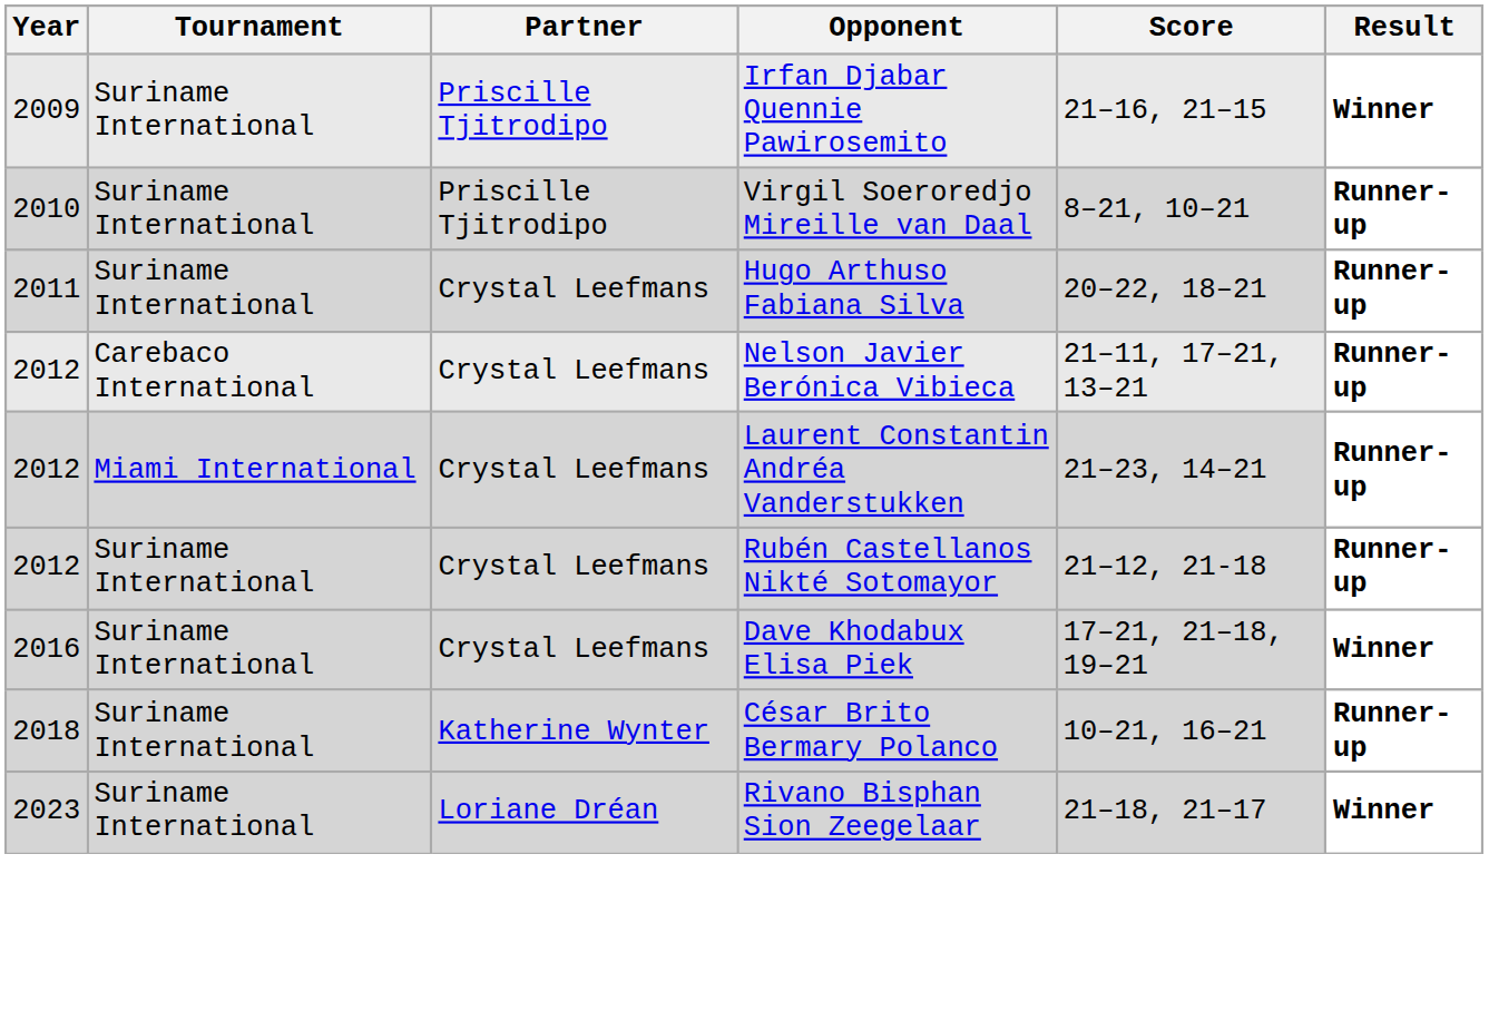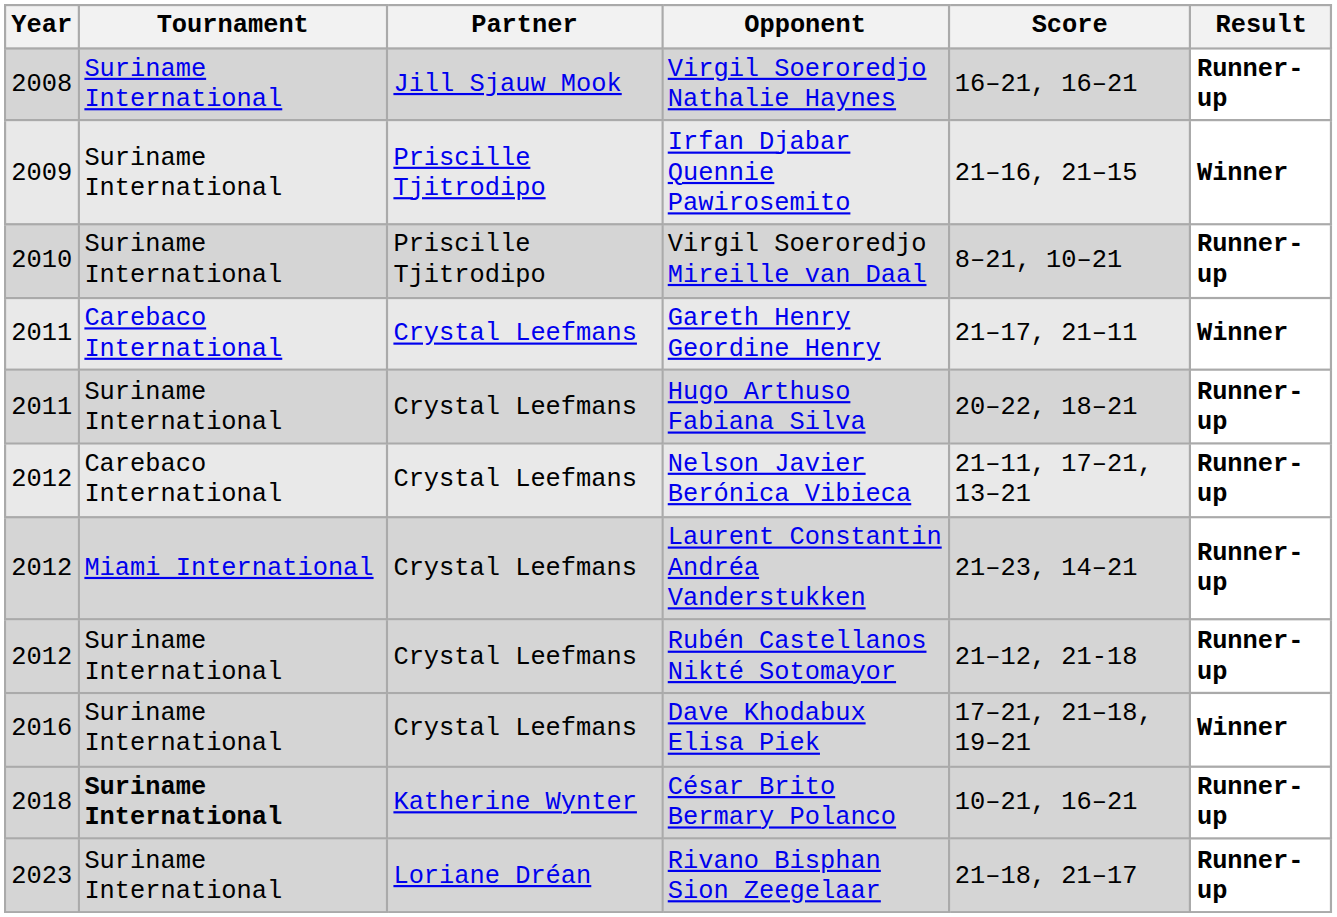 <table class="sortable wikitable" style="font-size: 90%;">
 <tr>
 <th>Year</th>
 <th>Tournament</th>
 <th>Partner</th>
 <th>Opponent</th>
 <th>Score</th>
 <th>Result</th>
+</tr>
+<tr style="background:#D5D5D5">
+<td align="center">2008</td>
+<td align="left"><a href='#'>Suriname International</a></td>
+<td align="left"> <a href='#'>Jill Sjauw Mook</a></td>
+<td align="left"> <a href='#'>Virgil Soeroredjo</a><br> <a href='#'>Nathalie Haynes</a></td>
+<td align="left">16–21, 16–21</td>
+<td style="text-align:left; background:white"> <strong>Runner-up</strong></td>
 </tr>
 <tr style="background:#E9E9E9">
 <td align="center">2009</td>
 <td align="left">Suriname International</td>
 <td align="left"> <a href='#'>Priscille Tjitrodipo</a></td>
 <td align="left"> <a href='#'>Irfan Djabar</a><br> <a href='#'>Quennie Pawirosemito</a></td>
 <td align="left">21–16, 21–15</td>
 <td style="text-align:left; background:white"> <strong>Winner</strong></td>
 </tr>
 <tr style="background:#D5D5D5">
 <td align="center">2010</td>
 <td align="left">Suriname International</td>
 <td align="left"> Priscille Tjitrodipo</td>
 <td align="left"> Virgil Soeroredjo<br> <a href='#'>Mireille van Daal</a></td>
 <td align="left">8–21, 10–21</td>
 <td style="text-align:left; background:white"> <strong>Runner-up</strong></td>
+</tr>
+<tr style="background:#E9E9E9">
+<td align="center">2011</td>
+<td align="left"><a href='#'>Carebaco International</a></td>
+<td align="left"> <a href='#'>Crystal Leefmans</a></td>
+<td align="left"> <a href='#'>Gareth Henry</a><br> <a href='#'>Geordine Henry</a></td>
+<td align="left">21–17, 21–11</td>
+<td style="text-align:left; background:white"> <strong>Winner</strong></td>
 </tr>
 <tr style="background:#D5D5D5">
 <td align="center">2011</td>
 <td align="left">Suriname International</td>
 <td align="left"> Crystal Leefmans</td>
 <td align="left"> <a href='#'>Hugo Arthuso</a><br> <a href='#'>Fabiana Silva</a></td>
 <td align="left">20–22, 18–21</td>
 <td style="text-align:left; background:white"> <strong>Runner-up</strong></td>
 </tr>
 <tr style="background:#E9E9E9">
 <td align="center">2012</td>
 <td align="left">Carebaco International</td>
 <td align="left"> Crystal Leefmans</td>
 <td align="left"> <a href='#'>Nelson Javier</a><br> <a href='#'>Berónica Vibieca</a></td>
 <td align="left">21–11, 17–21, 13–21</td>
 <td style="text-align:left; background:white"> <strong>Runner-up</strong></td>
 </tr>
 <tr style="background:#D5D5D5">
 <td align="center">2012</td>
 <td align="left"><a href='#'>Miami International</a></td>
 <td align="left"> Crystal Leefmans</td>
 <td align="left"> <a href='#'>Laurent Constantin</a><br> <a href='#'>Andréa Vanderstukken</a></td>
 <td align="left">21–23, 14–21</td>
 <td style="text-align:left; background:white"> <strong>Runner-up</strong></td>
 </tr>
 <tr style="background:#D5D5D5">
 <td align="center">2012</td>
 <td align="left">Suriname International</td>
 <td align="left"> Crystal Leefmans</td>
 <td align="left"> <a href='#'>Rubén Castellanos</a><br> <a href='#'>Nikté Sotomayor</a></td>
 <td align="left">21–12, 21-18</td>
 <td style="text-align:left; background:white"> <strong>Runner-up</strong></td>
 </tr>
 <tr style="background:#D5D5D5">
 <td align="center">2016</td>
 <td align="left">Suriname International</td>
 <td align="left"> Crystal Leefmans</td>
 <td align="left"> <a href='#'>Dave Khodabux</a> <br>  <a href='#'>Elisa Piek</a></td>
 <td align="left">17–21, 21–18, 19–21</td>
 <td style="text-align:left; background:white"> <strong>Winner</strong></td>
 </tr>
 <tr style="background:#D5D5D5">
 <td align="center">2018</td>
-<td align="left">Suriname International</td>
+<td align="left"><strong>Suriname International</strong></td>
 <td align="left"> <a href='#'>Katherine Wynter</a></td>
 <td align="left"> <a href='#'>César Brito</a> <br>  <a href='#'>Bermary Polanco</a></td>
 <td align="left">10–21, 16–21</td>
 <td style="text-align:left; background:white"> <strong>Runner-up</strong></td>
 </tr>
 <tr style="background:#D5D5D5">
 <td align="center">2023</td>
 <td align="left">Suriname International</td>
 <td align="left"> <a href='#'>Loriane Dréan</a></td>
 <td align="left"> <a href='#'>Rivano Bisphan</a><br> <a href='#'>Sion Zeegelaar</a></td>
 <td align="left">21–18, 21–17</td>
-<td style="text-align:left; background:white"> <strong>Winner</strong></td>
+<td style="text-align:left; background:white"> <strong>Runner-up</strong></td>
 </tr>
 </table>
